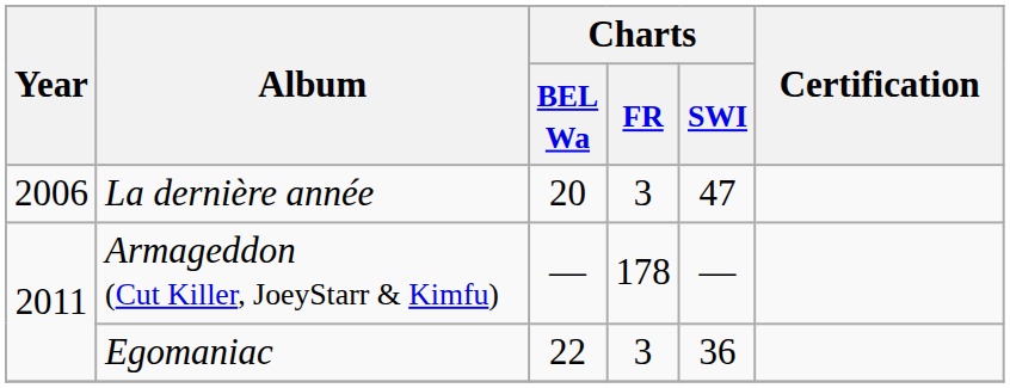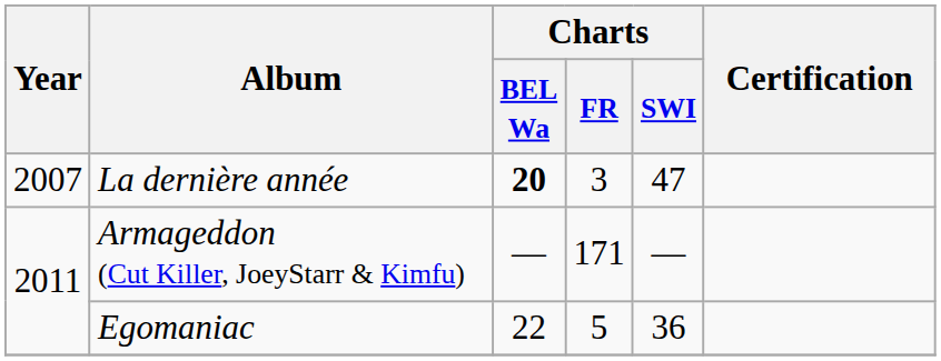 <table class="wikitable">
 <tr>
 <th align="center" rowspan="2">Year</th>
 <th align="center" rowspan="2" width="180">Album</th>
 <th align="center" colspan="3">Charts</th>
 <th align="center" rowspan="2" width="100">Certification</th>
 </tr>
 <tr>
 <th width="20"><small><a href='#'>BEL <br>Wa</a></small><br></th>
 <th width="20"><small><a href='#'>FR</a></small><br></th>
 <th width="20"><small><a href='#'>SWI</a></small><br></th>
 </tr>
 <tr>
-<td align="center">2006</td>
+<td align="center">2007</td>
 <td><em>La dernière année</em></td>
-<td align="center">20</td>
+<td align="center"><strong>20</strong></td>
 <td align="center">3</td>
 <td align="center">47</td>
 <td align="center"></td>
 </tr>
 <tr>
 <td align="center" rowspan="2">2011</td>
 <td><em>Armageddon</em> <br><small>(<a href='#'>Cut Killer</a>, JoeyStarr & <a href='#'>Kimfu</a>)</small></td>
 <td align="center">—</td>
-<td align="center">178</td>
+<td align="center">171</td>
 <td align="center">—</td>
 <td align="center"></td>
 </tr>
 <tr>
 <td><em>Egomaniac</em></td>
 <td align="center">22</td>
-<td align="center">3</td>
+<td align="center">5</td>
 <td align="center">36</td>
 <td align="center"></td>
 </tr>
 <tr>
 </tr>
 </table>
